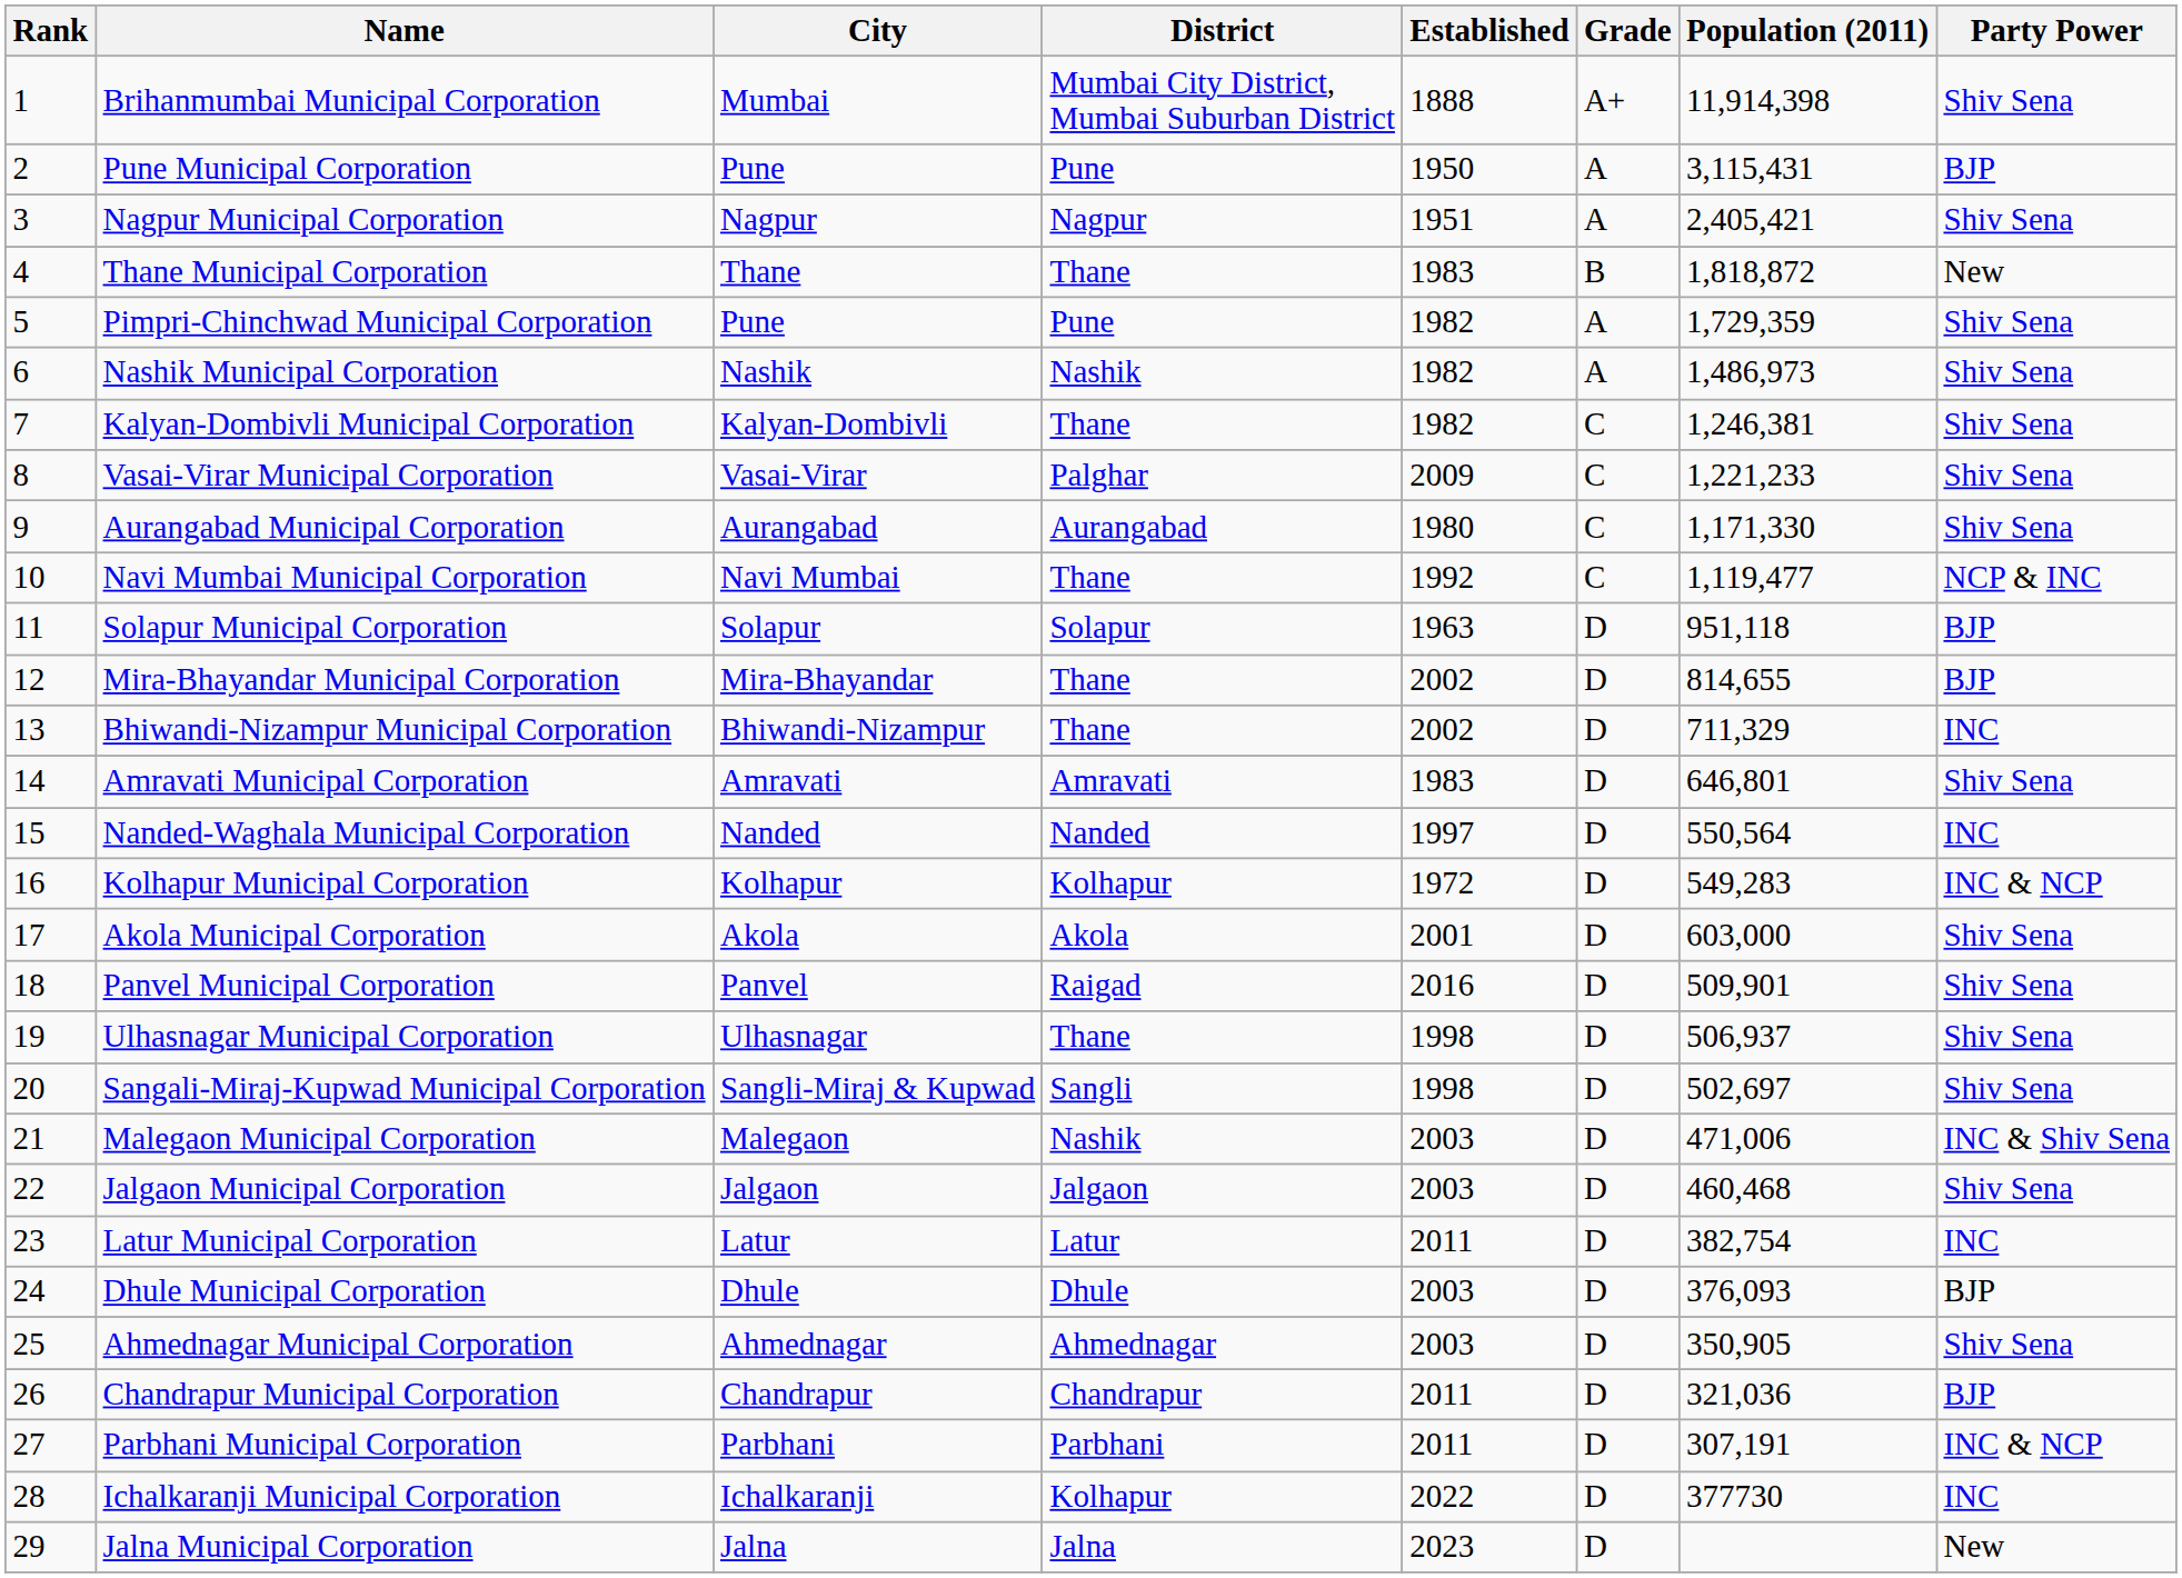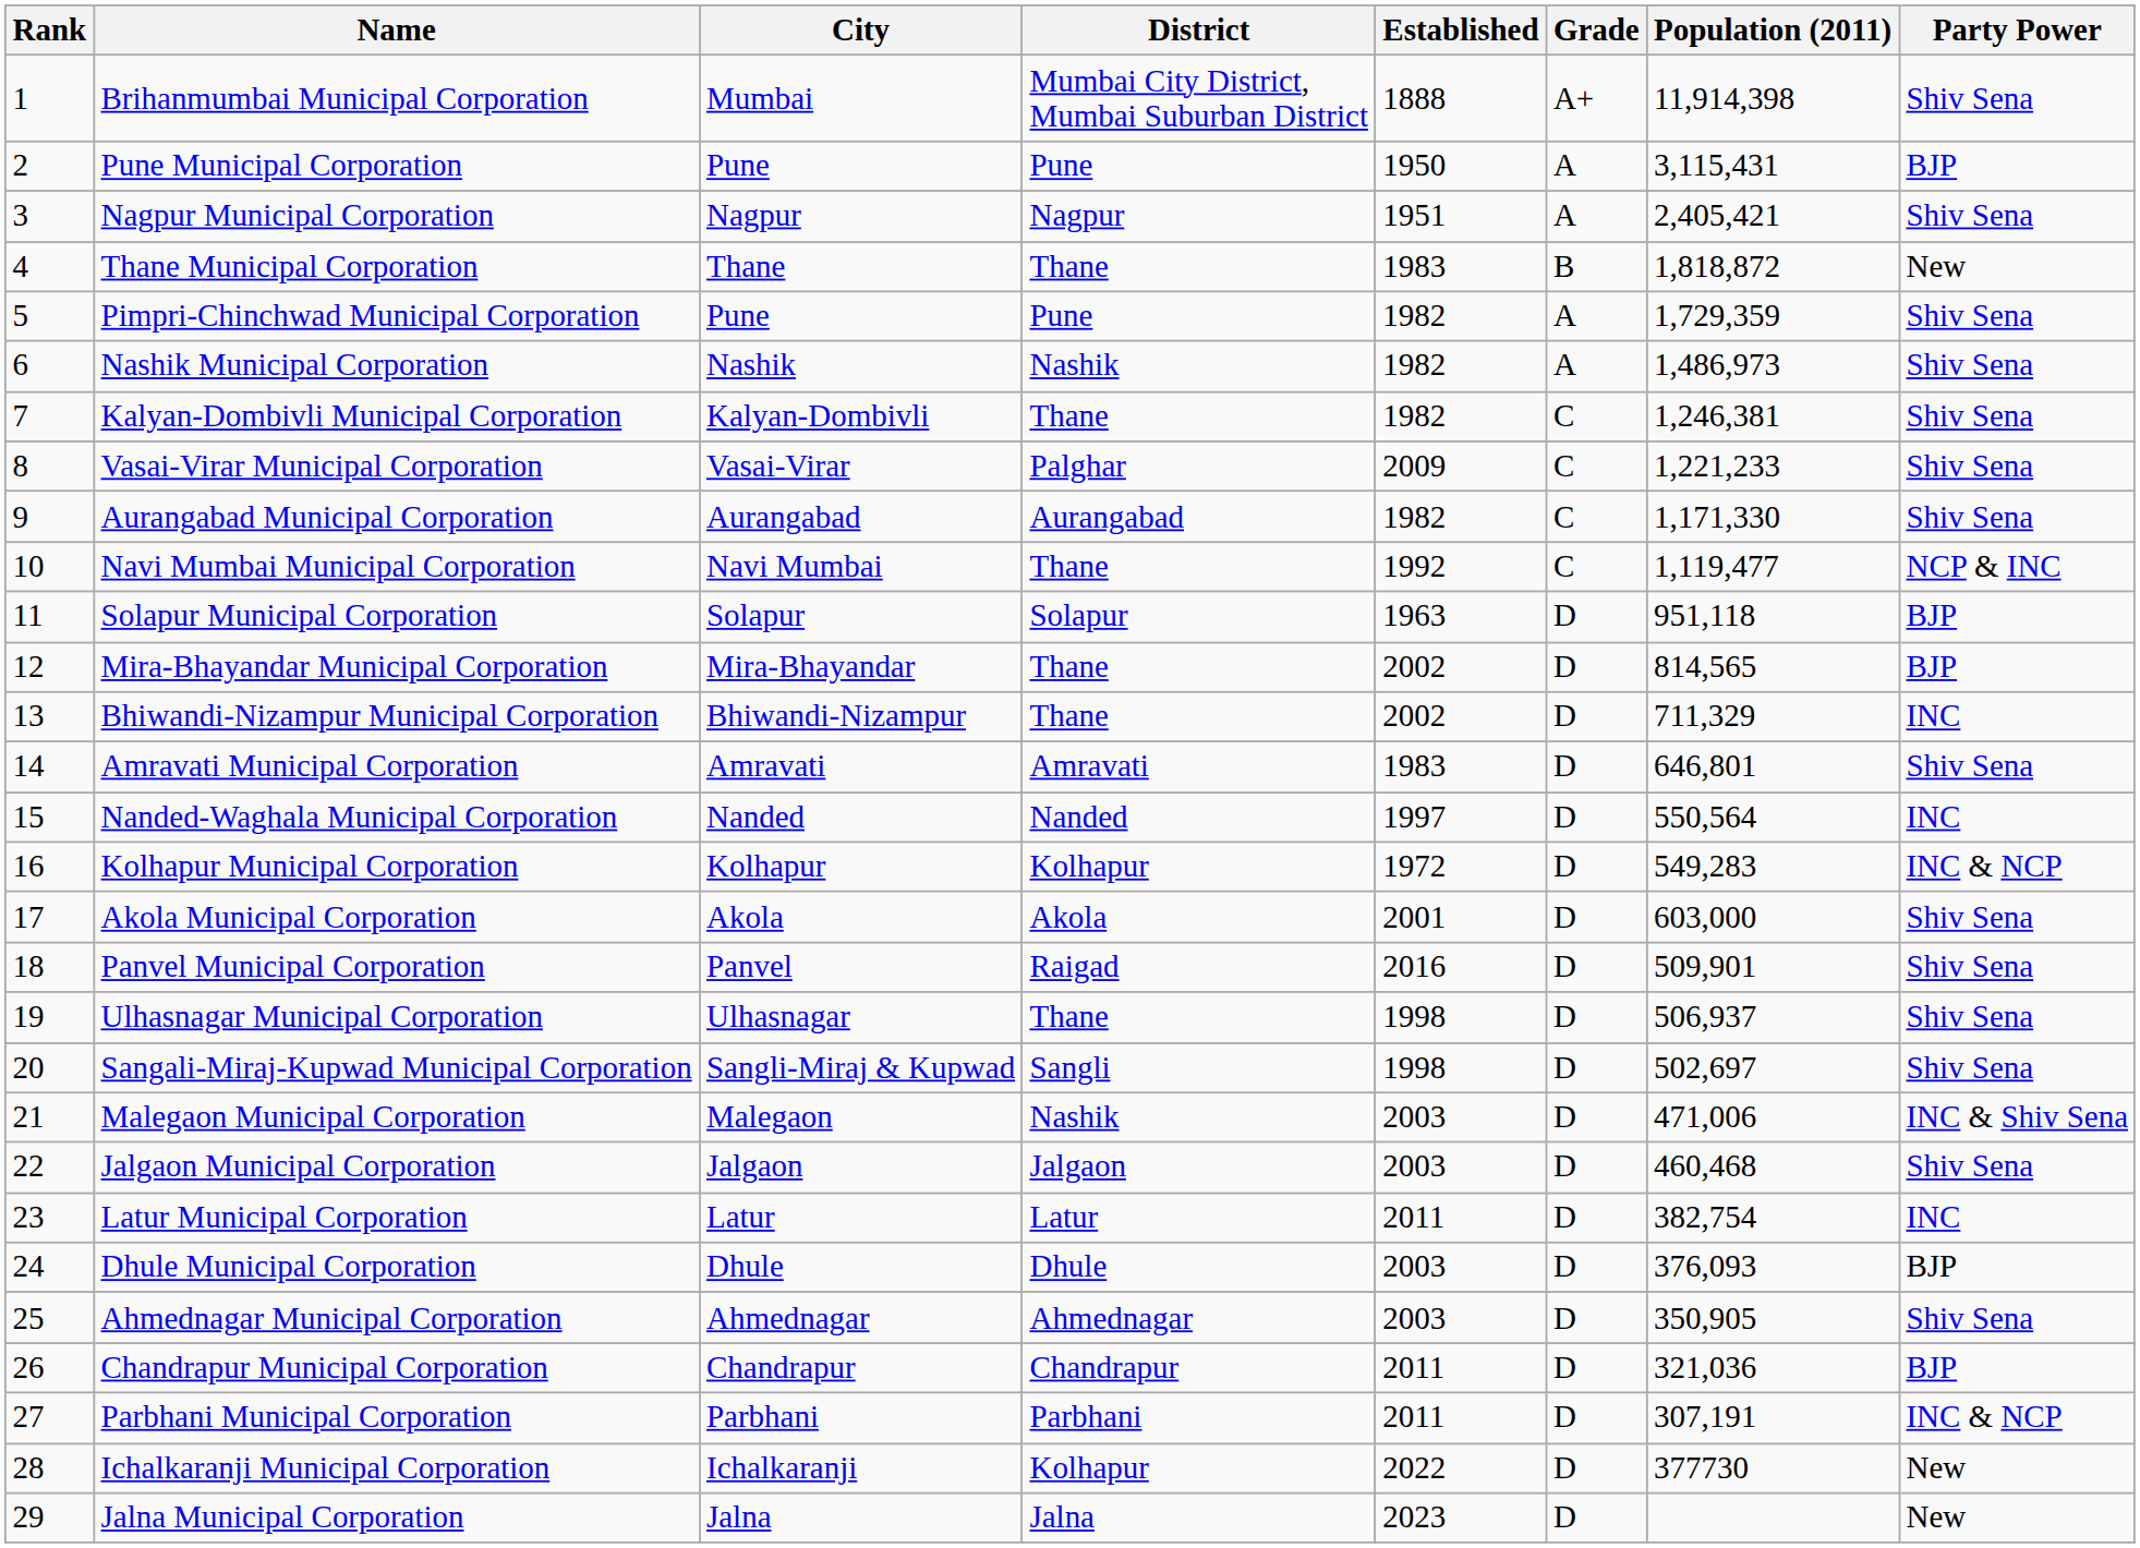 <table class="wikitable sortable">
 <tr>
 <th>Rank</th>
 <th>Name</th>
 <th>City</th>
 <th>District</th>
 <th>Established</th>
 <th>Grade</th>
 <th>Population (2011)</th>
 <th>Party Power</th>
 </tr>
 <tr>
 <td>1</td>
 <td><a href='#'>Brihanmumbai Municipal Corporation</a></td>
 <td><a href='#'>Mumbai</a></td>
 <td><a href='#'>Mumbai City District</a>,<br> <a href='#'>Mumbai Suburban District</a></td>
 <td>1888</td>
 <td>A+</td>
 <td>11,914,398</td>
 <td><a href='#'>Shiv Sena</a></td>
 </tr>
 <tr>
 <td>2</td>
 <td><a href='#'>Pune Municipal Corporation</a></td>
 <td><a href='#'>Pune</a></td>
 <td><a href='#'>Pune</a></td>
 <td>1950</td>
 <td>A</td>
 <td>3,115,431</td>
 <td><a href='#'>BJP</a></td>
 </tr>
 <tr>
 <td>3</td>
 <td><a href='#'>Nagpur Municipal Corporation</a></td>
 <td><a href='#'>Nagpur</a></td>
 <td><a href='#'>Nagpur</a></td>
 <td>1951</td>
 <td>A</td>
 <td>2,405,421</td>
 <td><a href='#'>Shiv Sena</a></td>
 </tr>
 <tr>
 <td>4</td>
 <td><a href='#'>Thane Municipal Corporation</a></td>
 <td><a href='#'>Thane</a></td>
 <td><a href='#'>Thane</a></td>
 <td>1983</td>
 <td>B</td>
 <td>1,818,872</td>
 <td>New</td>
 </tr>
 <tr>
 <td>5</td>
 <td><a href='#'>Pimpri-Chinchwad Municipal Corporation</a></td>
 <td><a href='#'>Pune</a></td>
 <td><a href='#'>Pune</a></td>
 <td>1982</td>
 <td>A</td>
 <td>1,729,359</td>
 <td><a href='#'>Shiv Sena</a></td>
 </tr>
 <tr>
 <td>6</td>
 <td><a href='#'>Nashik Municipal Corporation</a></td>
 <td><a href='#'>Nashik</a></td>
 <td><a href='#'>Nashik</a></td>
 <td>1982</td>
 <td>A</td>
 <td>1,486,973</td>
 <td><a href='#'>Shiv Sena</a></td>
 </tr>
 <tr>
 <td>7</td>
 <td><a href='#'>Kalyan-Dombivli Municipal Corporation</a></td>
 <td><a href='#'>Kalyan-Dombivli</a></td>
 <td><a href='#'>Thane</a></td>
 <td>1982</td>
 <td>C</td>
 <td>1,246,381</td>
 <td><a href='#'>Shiv Sena</a></td>
 </tr>
 <tr>
 <td>8</td>
 <td><a href='#'>Vasai-Virar Municipal Corporation</a></td>
 <td><a href='#'>Vasai-Virar</a></td>
 <td><a href='#'>Palghar</a></td>
 <td>2009</td>
 <td>C</td>
 <td>1,221,233</td>
 <td><a href='#'>Shiv Sena</a></td>
 </tr>
 <tr>
 <td>9</td>
 <td><a href='#'>Aurangabad Municipal Corporation</a></td>
 <td><a href='#'>Aurangabad</a></td>
 <td><a href='#'>Aurangabad</a></td>
-<td>1980</td>
+<td>1982</td>
 <td>C</td>
 <td>1,171,330</td>
 <td><a href='#'>Shiv Sena</a></td>
 </tr>
 <tr>
 <td>10</td>
 <td><a href='#'>Navi Mumbai Municipal Corporation</a></td>
 <td><a href='#'>Navi Mumbai</a></td>
 <td><a href='#'>Thane</a></td>
 <td>1992</td>
 <td>C</td>
 <td>1,119,477</td>
 <td><a href='#'>NCP</a> & <a href='#'>INC</a></td>
 </tr>
 <tr>
 <td>11</td>
 <td><a href='#'>Solapur Municipal Corporation</a></td>
 <td><a href='#'>Solapur</a></td>
 <td><a href='#'>Solapur</a></td>
 <td>1963</td>
 <td>D</td>
 <td>951,118</td>
 <td><a href='#'>BJP</a></td>
 </tr>
 <tr>
 <td>12</td>
 <td><a href='#'>Mira-Bhayandar Municipal Corporation</a></td>
 <td><a href='#'>Mira-Bhayandar</a></td>
 <td><a href='#'>Thane</a></td>
 <td>2002</td>
 <td>D</td>
-<td>814,655</td>
+<td>814,565</td>
 <td><a href='#'>BJP</a></td>
 </tr>
 <tr>
 <td>13</td>
 <td><a href='#'>Bhiwandi-Nizampur Municipal Corporation</a></td>
 <td><a href='#'>Bhiwandi-Nizampur</a></td>
 <td><a href='#'>Thane</a></td>
 <td>2002</td>
 <td>D</td>
 <td>711,329</td>
 <td><a href='#'>INC</a></td>
 </tr>
 <tr>
 <td>14</td>
 <td><a href='#'>Amravati Municipal Corporation</a></td>
 <td><a href='#'>Amravati</a></td>
 <td><a href='#'>Amravati</a></td>
 <td>1983</td>
 <td>D</td>
 <td>646,801</td>
 <td><a href='#'>Shiv Sena</a></td>
 </tr>
 <tr>
 <td>15</td>
 <td><a href='#'>Nanded-Waghala Municipal Corporation</a></td>
 <td><a href='#'>Nanded</a></td>
 <td><a href='#'>Nanded</a></td>
 <td>1997</td>
 <td>D</td>
 <td>550,564</td>
 <td><a href='#'>INC</a></td>
 </tr>
 <tr>
 <td>16</td>
 <td><a href='#'>Kolhapur Municipal Corporation</a></td>
 <td><a href='#'>Kolhapur</a></td>
 <td><a href='#'>Kolhapur</a></td>
 <td>1972</td>
 <td>D</td>
 <td>549,283</td>
 <td><a href='#'>INC</a> & <a href='#'>NCP</a></td>
 </tr>
 <tr>
 <td>17</td>
 <td><a href='#'>Akola Municipal Corporation</a></td>
 <td><a href='#'>Akola</a></td>
 <td><a href='#'>Akola</a></td>
 <td>2001</td>
 <td>D</td>
 <td>603,000</td>
 <td><a href='#'>Shiv Sena</a></td>
 </tr>
 <tr>
 <td>18</td>
 <td><a href='#'>Panvel Municipal Corporation</a></td>
 <td><a href='#'>Panvel</a></td>
 <td><a href='#'>Raigad</a></td>
 <td>2016</td>
 <td>D</td>
 <td>509,901</td>
 <td><a href='#'>Shiv Sena</a></td>
 </tr>
 <tr>
 <td>19</td>
 <td><a href='#'>Ulhasnagar Municipal Corporation</a></td>
 <td><a href='#'>Ulhasnagar</a></td>
 <td><a href='#'>Thane</a></td>
 <td>1998</td>
 <td>D</td>
 <td>506,937</td>
 <td><a href='#'>Shiv Sena</a></td>
 </tr>
 <tr>
 <td>20</td>
 <td><a href='#'>Sangali-Miraj-Kupwad Municipal Corporation</a></td>
 <td><a href='#'>Sangli-Miraj & Kupwad</a></td>
 <td><a href='#'>Sangli</a></td>
 <td>1998</td>
 <td>D</td>
 <td>502,697</td>
 <td><a href='#'>Shiv Sena</a></td>
 </tr>
 <tr>
 <td>21</td>
 <td><a href='#'>Malegaon Municipal Corporation</a></td>
 <td><a href='#'>Malegaon</a></td>
 <td><a href='#'>Nashik</a></td>
 <td>2003</td>
 <td>D</td>
 <td>471,006</td>
 <td><a href='#'>INC</a> & <a href='#'>Shiv Sena</a></td>
 </tr>
 <tr>
 <td>22</td>
 <td><a href='#'>Jalgaon Municipal Corporation</a></td>
 <td><a href='#'>Jalgaon</a></td>
 <td><a href='#'>Jalgaon</a></td>
 <td>2003</td>
 <td>D</td>
 <td>460,468</td>
 <td><a href='#'>Shiv Sena</a></td>
 </tr>
 <tr>
 <td>23</td>
 <td><a href='#'>Latur Municipal Corporation</a></td>
 <td><a href='#'>Latur</a></td>
 <td><a href='#'>Latur</a></td>
 <td>2011</td>
 <td>D</td>
 <td>382,754</td>
 <td><a href='#'>INC</a></td>
 </tr>
 <tr>
 <td>24</td>
 <td><a href='#'>Dhule Municipal Corporation</a></td>
 <td><a href='#'>Dhule</a></td>
 <td><a href='#'>Dhule</a></td>
 <td>2003</td>
 <td>D</td>
 <td>376,093</td>
 <td>BJP</td>
 </tr>
 <tr>
 <td>25</td>
 <td><a href='#'>Ahmednagar Municipal Corporation</a></td>
 <td><a href='#'>Ahmednagar</a></td>
 <td><a href='#'>Ahmednagar</a></td>
 <td>2003</td>
 <td>D</td>
 <td>350,905</td>
 <td><a href='#'>Shiv Sena</a></td>
 </tr>
 <tr>
 <td>26</td>
 <td><a href='#'>Chandrapur Municipal Corporation</a></td>
 <td><a href='#'>Chandrapur</a></td>
 <td><a href='#'>Chandrapur</a></td>
 <td>2011</td>
 <td>D</td>
 <td>321,036</td>
 <td><a href='#'>BJP</a></td>
 </tr>
 <tr>
 <td>27</td>
 <td><a href='#'>Parbhani Municipal Corporation</a></td>
 <td><a href='#'>Parbhani</a></td>
 <td><a href='#'>Parbhani</a></td>
 <td>2011</td>
 <td>D</td>
 <td>307,191</td>
 <td><a href='#'>INC</a> & <a href='#'>NCP</a></td>
 </tr>
 <tr>
 <td>28</td>
 <td><a href='#'>Ichalkaranji Municipal Corporation</a></td>
 <td><a href='#'>Ichalkaranji</a></td>
 <td><a href='#'>Kolhapur</a></td>
 <td>2022</td>
 <td>D</td>
 <td>377730</td>
-<td><a href='#'>INC</a></td>
+<td>New</td>
 </tr>
 <tr>
 <td>29</td>
 <td><a href='#'>Jalna Municipal Corporation</a></td>
 <td><a href='#'>Jalna</a></td>
 <td><a href='#'>Jalna</a></td>
 <td>2023</td>
 <td>D</td>
 <td></td>
 <td>New</td>
 </tr>
 </table>
